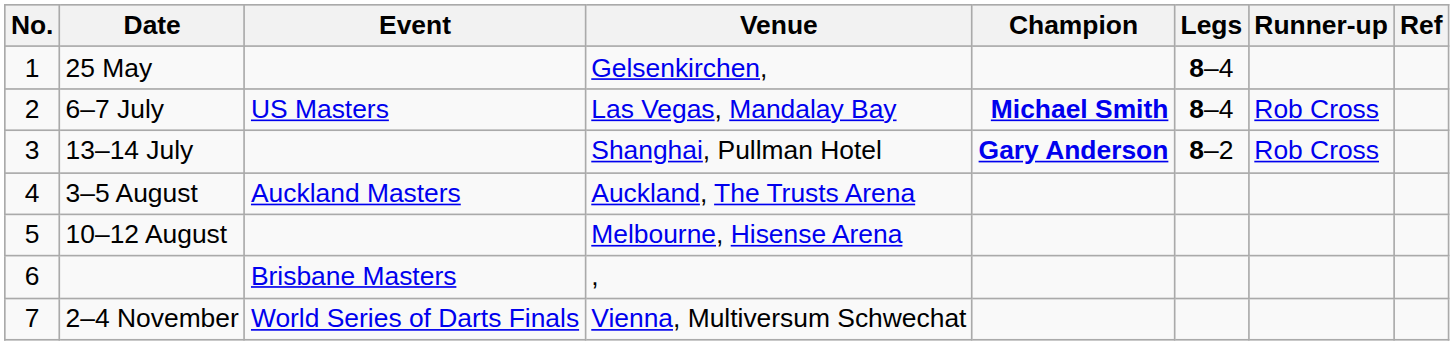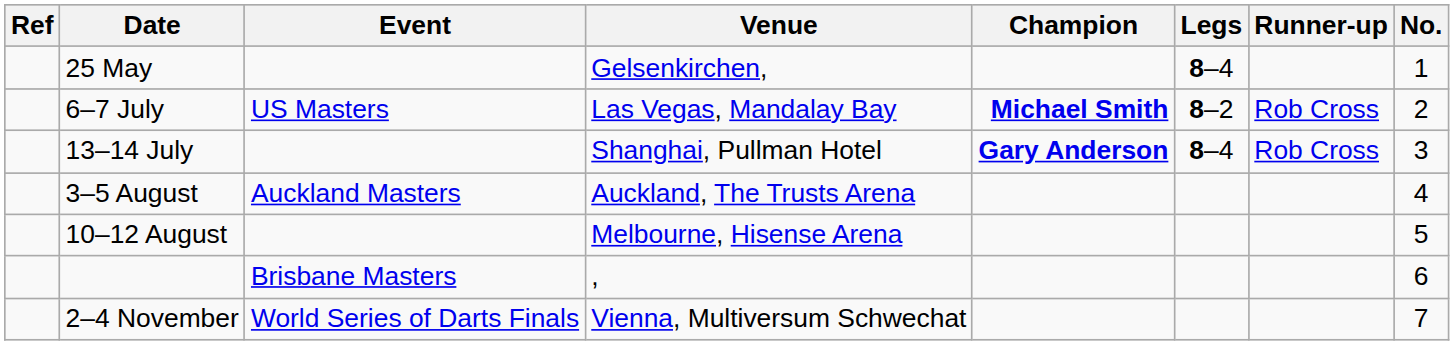 <table class="wikitable">
 <tr>
-<th>No.</th>
+<th>Ref</th>
 <th>Date</th>
 <th>Event</th>
 <th>Venue</th>
 <th>Champion</th>
 <th>Legs</th>
 <th>Runner-up</th>
-<th>Ref</th>
+<th>No.</th>
 </tr>
 <tr>
-<td align=center>1</td>
+<td align="center"></td>
 <td align=left>25 May</td>
 <td></td>
 <td> <a href='#'>Gelsenkirchen</a>, </td>
 <td align=right></td>
 <td align=center><strong>8</strong>–4</td>
 <td></td>
-<td align="center"></td>
+<td align=center>1</td>
 </tr>
 <tr>
-<td align=center>2</td>
+<td align="center"></td>
 <td align=left>6–7 July</td>
 <td><a href='#'>US Masters</a></td>
 <td> <a href='#'>Las Vegas</a>, <a href='#'>Mandalay Bay</a></td>
 <td align=right><strong><a href='#'>Michael Smith</a></strong> </td>
-<td align=center><strong>8</strong>–4</td>
+<td align=center><strong>8</strong>–2</td>
 <td> <a href='#'>Rob Cross</a></td>
-<td align="center"></td>
+<td align=center>2</td>
 </tr>
 <tr>
-<td align=center>3</td>
+<td align="center"></td>
 <td align=left>13–14 July</td>
 <td></td>
 <td> <a href='#'>Shanghai</a>, Pullman Hotel</td>
 <td align=right><strong><a href='#'>Gary Anderson</a></strong> </td>
-<td align=center><strong>8</strong>–2</td>
+<td align=center><strong>8</strong>–4</td>
 <td> <a href='#'>Rob Cross</a></td>
-<td align="center"></td>
+<td align=center>3</td>
 </tr>
 <tr>
-<td align=center>4</td>
+<td align="center"></td>
 <td align=left>3–5 August</td>
 <td><a href='#'>Auckland Masters</a></td>
 <td> <a href='#'>Auckland</a>, <a href='#'>The Trusts Arena</a></td>
 <td></td>
 <td></td>
 <td></td>
-<td align="center"></td>
+<td align=center>4</td>
 </tr>
 <tr>
-<td align=center>5</td>
+<td align="center"></td>
 <td align=left>10–12 August</td>
 <td></td>
 <td> <a href='#'>Melbourne</a>, <a href='#'>Hisense Arena</a></td>
 <td align=right></td>
 <td></td>
 <td></td>
-<td align="center"></td>
+<td align=center>5</td>
 </tr>
 <tr>
-<td align=center>6</td>
+<td align="center"></td>
 <td align=left></td>
 <td><a href='#'>Brisbane Masters</a></td>
 <td>, </td>
 <td align=right></td>
 <td></td>
 <td></td>
-<td align="center"></td>
+<td align=center>6</td>
 </tr>
 <tr>
-<td align=center>7</td>
+<td align="center"></td>
 <td align=left>2–4 November</td>
 <td><a href='#'>World Series of Darts Finals</a></td>
 <td> <a href='#'>Vienna</a>, Multiversum Schwechat</td>
 <td align=right></td>
 <td></td>
 <td></td>
-<td align="center"></td>
+<td align=center>7</td>
 </tr>
 </table>
